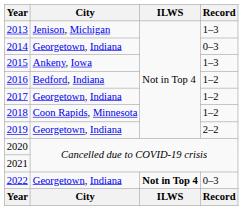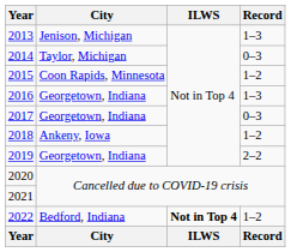 <table class="wikitable">
 <tr>
 <th>Year</th>
 <th>City</th>
 <th>ILWS</th>
 <th>Record</th>
 </tr>
 <tr>
 <td><a href='#'>2013</a></td>
 <td> <a href='#'>Jenison</a>, <a href='#'>Michigan</a></td>
 <td rowspan=7>Not in Top 4</td>
 <td>1–3</td>
 </tr>
 <tr>
 <td><a href='#'>2014</a></td>
+<td> <a href='#'>Taylor</a>, <a href='#'>Michigan</a></td>
+<td>0–3</td>
+</tr>
+<tr>
+<td><a href='#'>2015</a></td>
+<td> <a href='#'>Coon Rapids</a>, <a href='#'>Minnesota</a></td>
+<td>1–2</td>
+</tr>
+<tr>
+<td><a href='#'>2016</a></td>
+<td> <a href='#'>Georgetown</a>, <a href='#'>Indiana</a></td>
+<td>1–3</td>
+</tr>
+<tr>
+<td><a href='#'>2017</a></td>
 <td> <a href='#'>Georgetown</a>, <a href='#'>Indiana</a></td>
 <td>0–3</td>
 </tr>
 <tr>
-<td><a href='#'>2015</a></td>
+<td><a href='#'>2018</a></td>
 <td> <a href='#'>Ankeny</a>, <a href='#'>Iowa</a></td>
-<td>1–3</td>
-</tr>
-<tr>
-<td><a href='#'>2016</a></td>
-<td> <a href='#'>Bedford</a>, <a href='#'>Indiana</a></td>
-<td>1–2</td>
-</tr>
-<tr>
-<td><a href='#'>2017</a></td>
-<td> <a href='#'>Georgetown</a>, <a href='#'>Indiana</a></td>
-<td>1–2</td>
-</tr>
-<tr>
-<td><a href='#'>2018</a></td>
-<td> <a href='#'>Coon Rapids</a>, <a href='#'>Minnesota</a></td>
 <td>1–2</td>
 </tr>
 <tr>
 <td><a href='#'>2019</a></td>
 <td> <a href='#'>Georgetown</a>, <a href='#'>Indiana</a></td>
 <td>2–2</td>
 </tr>
 <tr>
 <td>2020</td>
 <td colspan=3 rowspan=2 style="text-align:center;"><em>Cancelled due to COVID-19 crisis</em></td>
 </tr>
 <tr>
 <td>2021</td>
 </tr>
 <tr>
 <td><a href='#'>2022</a></td>
-<td> <a href='#'>Georgetown</a>, <a href='#'>Indiana</a></td>
+<td> <a href='#'>Bedford</a>, <a href='#'>Indiana</a></td>
 <td><strong>Not in Top 4</strong></td>
-<td>0–3</td>
+<td>1–2</td>
 </tr>
 <tr>
 <th>Year</th>
 <th>City</th>
 <th>ILWS</th>
 <th>Record</th>
 </tr>
 </table>
